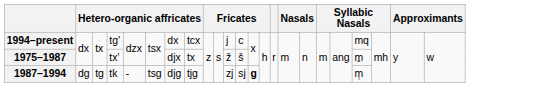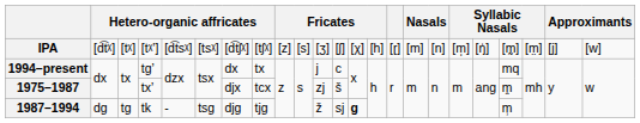 <table class="wikitable">
 <tr>
 <th></th>
 <th colspan=7>Hetero-organic affricates</th>
 <th colspan=6>Fricates</th>
 <th></th>
 <th colspan=2>Nasals</th>
 <th colspan=4>Syllabic<br>Nasals</th>
 <th colspan=2>Approximants</th>
 </tr>
 <tr>
+<th>IPA</th>
+<td>[d͡tᵡ]</td>
+<td>[tᵡ]</td>
+<td>[tᵡʼ]</td>
+<td>[d͡tsᵡ]</td>
+<td>[tsᵡ]</td>
+<td>[d͡tʃᵡ]</td>
+<td>[tʃᵡ]</td>
+<td>[z]</td>
+<td>[s]</td>
+<td>[ʒ]</td>
+<td>[ʃ]</td>
+<td>[χ]</td>
+<td>[h]</td>
+<td>[ɽ]</td>
+<td>[m]</td>
+<td>[n]</td>
+<td>[m̩]</td>
+<td>[ŋ̍]</td>
+<td>[m̰]</td>
+<td>[m̤]</td>
+<td>[j]</td>
+<td>[w]</td>
+</tr>
+<tr>
 <th>1994–present</th>
 <td rowspan=2>dx</td>
 <td rowspan=2>tx</td>
 <td>tgʼ</td>
 <td rowspan=2>dzx</td>
 <td rowspan=2>tsx</td>
 <td>dx</td>
-<td>tcx</td>
+<td>tx</td>
 <td rowspan=3>z</td>
 <td rowspan=3>s</td>
 <td>j</td>
 <td>c</td>
 <td rowspan=2>x</td>
 <td rowspan=3>h</td>
 <td rowspan=3>r</td>
 <td rowspan=3>m</td>
 <td rowspan=3>n</td>
 <td rowspan=3>m</td>
 <td rowspan=3>ang</td>
 <td>mq</td>
 <td rowspan=3>mh</td>
 <td rowspan=3>y</td>
 <td rowspan=3>w</td>
 </tr>
 <tr>
 <th>1975–1987</th>
 <td>txʼ</td>
 <td>djx</td>
-<td>tx</td>
-<td>ž</td>
+<td>tcx</td>
+<td>zj</td>
 <td>š</td>
 <td>m̭</td>
 </tr>
 <tr>
 <th>1987–1994</th>
 <td>dg</td>
 <td>tg</td>
 <td>tk</td>
 <td>-</td>
 <td>tsg</td>
 <td>djg</td>
 <td>tjg</td>
-<td>zj</td>
+<td>ž</td>
 <td>sj</td>
 <td><strong>g</strong></td>
 <td>m̹</td>
 </tr>
 </table>
